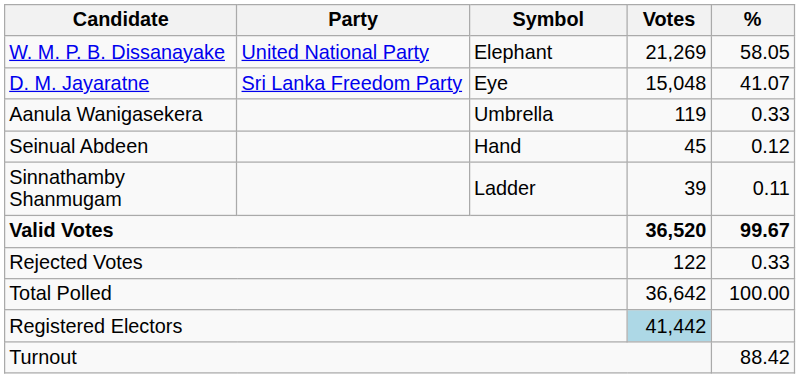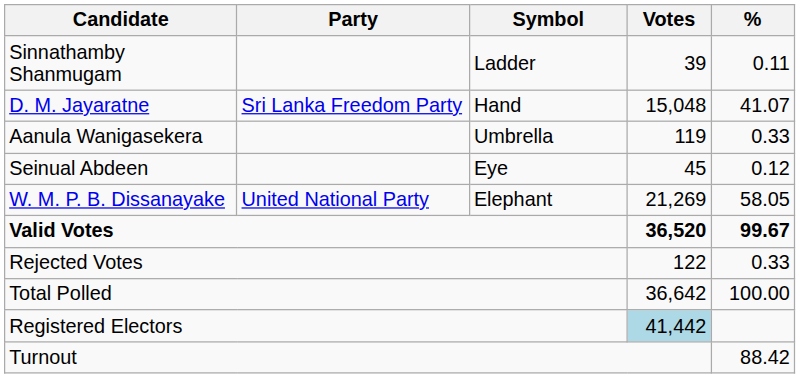 <table class="wikitable" border="1" style="text-align:right;">
 <tr>
 <th align=left width="180">Candidate</th>
 <th align=left width="180">Party</th>
 <th align=left width="120">Symbol</th>
 <th align=left width="60">Votes</th>
 <th align=left width="60">%</th>
 </tr>
 <tr>
-<td align=left><a href='#'>W. M. P. B. Dissanayake</a></td>
-<td align=left><a href='#'>United National Party</a></td>
-<td align=left>Elephant</td>
-<td align=right>21,269</td>
-<td align=right>58.05</td>
+<td align=left>Sinnathamby Shanmugam</td>
+<td align=left></td>
+<td align=left>Ladder</td>
+<td align=right>39</td>
+<td align=right>0.11</td>
 </tr>
 <tr>
 <td align=left><a href='#'>D. M. Jayaratne</a></td>
 <td align=left><a href='#'>Sri Lanka Freedom Party</a></td>
-<td align=left>Eye</td>
+<td align=left>Hand</td>
 <td align=right>15,048</td>
 <td align=right>41.07</td>
 </tr>
 <tr>
 <td align=left>Aanula Wanigasekera</td>
 <td align=left></td>
 <td align=left>Umbrella</td>
 <td align=right>119</td>
 <td align=right>0.33</td>
 </tr>
 <tr>
 <td align=left>Seinual Abdeen</td>
 <td align=left></td>
-<td align=left>Hand</td>
+<td align=left>Eye</td>
 <td align=right>45</td>
 <td align=right>0.12</td>
 </tr>
 <tr>
-<td align=left>Sinnathamby Shanmugam</td>
-<td align=left></td>
-<td align=left>Ladder</td>
-<td align=right>39</td>
-<td align=right>0.11</td>
+<td align=left><a href='#'>W. M. P. B. Dissanayake</a></td>
+<td align=left><a href='#'>United National Party</a></td>
+<td align=left>Elephant</td>
+<td align=right>21,269</td>
+<td align=right>58.05</td>
 </tr>
 <tr>
 <td align=left colspan=3><strong>Valid Votes</strong></td>
 <td align=right><strong>36,520</strong></td>
 <td align=right><strong>99.67</strong></td>
 </tr>
 <tr>
 <td align=left colspan=3>Rejected Votes</td>
 <td align=right>122</td>
 <td align=right>0.33</td>
 </tr>
 <tr>
 <td align=left colspan=3>Total Polled</td>
 <td align=right>36,642</td>
 <td align=right>100.00</td>
 </tr>
 <tr>
 <td align=left colspan=3>Registered Electors</td>
 <td align=right style="background: lightblue;">41,442</td>
 <td></td>
 </tr>
 <tr>
 <td align=left colspan=4>Turnout</td>
 <td align=right>88.42</td>
 </tr>
 </table>
